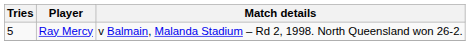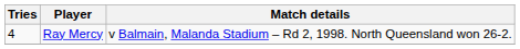 <table class="wikitable">
 <tr>
 <th>Tries</th>
 <th>Player</th>
 <th>Match details</th>
 </tr>
 <tr>
-<td>5</td>
+<td>4</td>
 <td><a href='#'>Ray Mercy</a></td>
 <td>v <a href='#'>Balmain</a>, <a href='#'>Malanda Stadium</a> – Rd 2, 1998. North Queensland won 26-2.</td>
 </tr>
 <tr>
 </tr>
 </table>
